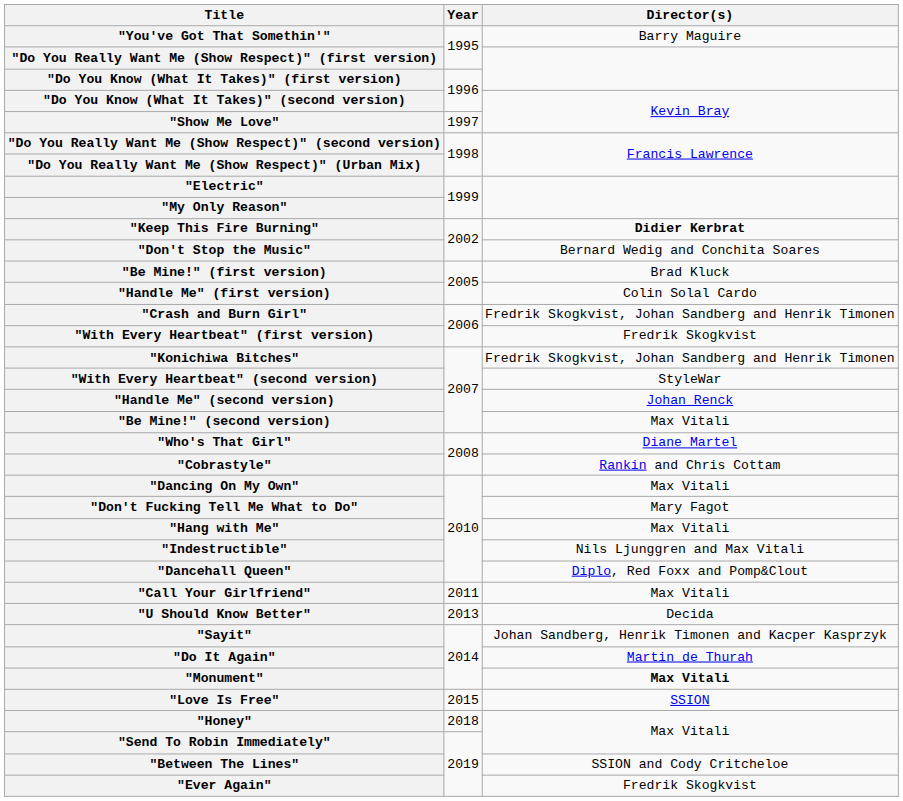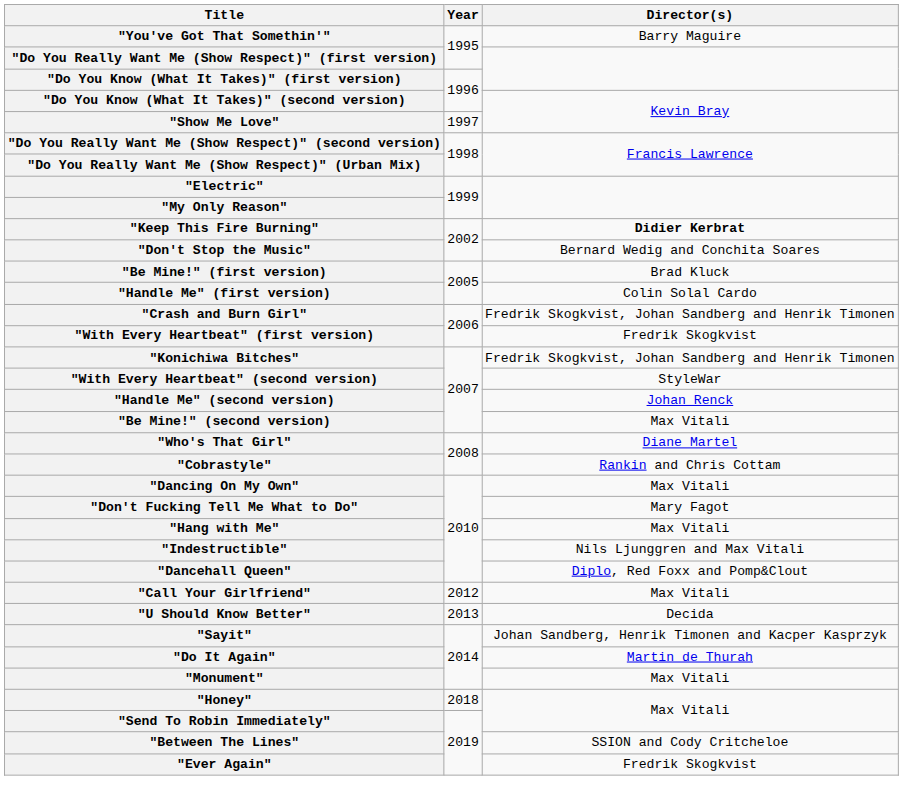 <table class="wikitable plainrowheaders" style="text-align:center;">
 <tr>
 <th scope="col">Title</th>
 <th scope="col">Year</th>
 <th scope="col">Director(s)</th>
 </tr>
 <tr>
 <th scope="row">"You've Got That Somethin'"</th>
 <td rowspan="2">1995</td>
 <td>Barry Maguire</td>
 </tr>
 <tr>
 <th scope="row">"Do You Really Want Me (Show Respect)" (first version) </th>
 <td rowspan="2"></td>
 </tr>
 <tr>
 <th scope="row">"Do You Know (What It Takes)" (first version) </th>
 <td rowspan="2">1996</td>
 </tr>
 <tr>
 <th scope="row">"Do You Know (What It Takes)" (second version)</th>
 <td rowspan="2"><a href='#'>Kevin Bray</a></td>
 </tr>
 <tr>
 <th scope="row">"Show Me Love"</th>
 <td>1997</td>
 </tr>
 <tr>
 <th scope="row">"Do You Really Want Me (Show Respect)" (second version)</th>
 <td rowspan="2">1998</td>
 <td rowspan="2"><a href='#'>Francis Lawrence</a></td>
 </tr>
 <tr>
 <th scope="row">"Do You Really Want Me (Show Respect)" (Urban Mix)</th>
 </tr>
 <tr>
 <th scope="row">"Electric" </th>
 <td rowspan="2">1999</td>
 <td rowspan="2"></td>
 </tr>
 <tr>
 <th scope="row">"My Only Reason" </th>
 </tr>
 <tr>
 <th scope="row">"Keep This Fire Burning"</th>
 <td rowspan="2">2002</td>
 <td><strong>Didier Kerbrat</strong></td>
 </tr>
 <tr>
 <th scope="row">"Don't Stop the Music"</th>
 <td>Bernard Wedig and Conchita Soares</td>
 </tr>
 <tr>
 <th scope="row">"Be Mine!" (first version)</th>
 <td rowspan="2">2005</td>
 <td>Brad Kluck</td>
 </tr>
 <tr>
 <th scope="row">"Handle Me" (first version)</th>
 <td>Colin Solal Cardo</td>
 </tr>
 <tr>
 <th scope="row">"Crash and Burn Girl"</th>
 <td rowspan="2">2006</td>
 <td>Fredrik Skogkvist, Johan Sandberg and Henrik Timonen</td>
 </tr>
 <tr>
 <th scope="row">"With Every Heartbeat" (first version) <br></th>
 <td>Fredrik Skogkvist</td>
 </tr>
 <tr>
 <th scope="row">"Konichiwa Bitches"</th>
 <td rowspan="4">2007</td>
 <td>Fredrik Skogkvist, Johan Sandberg and Henrik Timonen</td>
 </tr>
 <tr>
 <th scope="row">"With Every Heartbeat" (second version) <br></th>
 <td>StyleWar</td>
 </tr>
 <tr>
 <th scope="row">"Handle Me" (second version)</th>
 <td><a href='#'>Johan Renck</a></td>
 </tr>
 <tr>
 <th scope="row">"Be Mine!" (second version)</th>
 <td>Max Vitali</td>
 </tr>
 <tr>
 <th scope="row">"Who's That Girl"</th>
 <td rowspan="2">2008</td>
 <td><a href='#'>Diane Martel</a></td>
 </tr>
 <tr>
 <th scope="row">"Cobrastyle"</th>
 <td><a href='#'>Rankin</a> and Chris Cottam</td>
 </tr>
 <tr>
 <th scope="row">"Dancing On My Own"</th>
 <td rowspan="5">2010</td>
 <td>Max Vitali</td>
 </tr>
 <tr>
 <th scope="row">"Don't Fucking Tell Me What to Do"</th>
 <td>Mary Fagot</td>
 </tr>
 <tr>
 <th scope="row">"Hang with Me"</th>
 <td>Max Vitali</td>
 </tr>
 <tr>
 <th scope="row">"Indestructible"</th>
 <td>Nils Ljunggren and Max Vitali</td>
 </tr>
 <tr>
 <th scope="row">"Dancehall Queen"</th>
 <td><a href='#'>Diplo</a>, Red Foxx and Pomp&Clout</td>
 </tr>
 <tr>
 <th scope="row">"Call Your Girlfriend"</th>
-<td>2011</td>
+<td>2012</td>
 <td>Max Vitali</td>
 </tr>
 <tr>
 <th scope="row">"U Should Know Better" <br></th>
 <td>2013</td>
 <td>Decida</td>
 </tr>
 <tr>
 <th scope="row">"Sayit" <br></th>
 <td rowspan="3">2014</td>
 <td>Johan Sandberg, Henrik Timonen and Kacper Kasprzyk</td>
 </tr>
 <tr>
 <th scope="row">"Do It Again" <br></th>
 <td><a href='#'>Martin de Thurah</a></td>
 </tr>
 <tr>
 <th scope="row">"Monument" <br></th>
-<td><strong>Max Vitali</strong></td>
-</tr>
-<tr>
-<th scope="row">"Love Is Free" <br></th>
-<td>2015</td>
-<td><a href='#'>SSION</a></td>
+<td>Max Vitali</td>
 </tr>
 <tr>
 <th scope="row">"Honey"</th>
 <td>2018</td>
 <td rowspan="2">Max Vitali</td>
 </tr>
 <tr>
 <th scope="row">"Send To Robin Immediately"</th>
 <td rowspan="3">2019</td>
 </tr>
 <tr>
 <th scope="row">"Between The Lines"</th>
 <td>SSION and Cody Critcheloe</td>
 </tr>
 <tr>
 <th scope="row">"Ever Again"</th>
 <td>Fredrik Skogkvist</td>
 </tr>
 </table>
